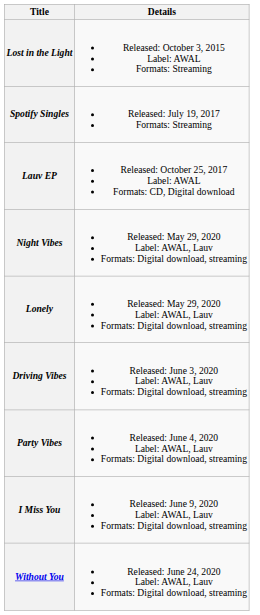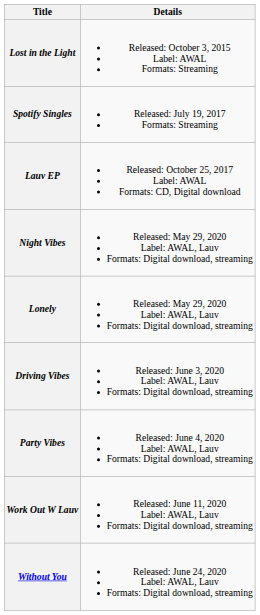 <table class="wikitable plainrowheaders" style="text-align:center">
 <tr>
 <th scope="col">Title</th>
 <th scope="col">Details</th>
 </tr>
 <tr>
 <th scope="row"><em>Lost in the Light</em></th>
 <td><br><ul><li>Released: October 3, 2015</li><li>Label: AWAL</li><li>Formats: Streaming</li></ul></td>
 </tr>
 <tr>
 <th scope="row"><em>Spotify Singles</em></th>
 <td><br><ul><li>Released: July 19, 2017</li><li>Formats: Streaming</li></ul></td>
 </tr>
 <tr>
 <th scope="row"><em>Lauv EP</em></th>
 <td><br><ul><li>Released: October 25, 2017 </li><li>Label: AWAL</li><li>Formats: CD, Digital download</li></ul></td>
 </tr>
 <tr>
 <th scope="row"><em>Night Vibes</em></th>
 <td><br><ul><li>Released: May 29, 2020</li><li>Label: AWAL, Lauv</li><li>Formats: Digital download, streaming</li></ul></td>
 </tr>
 <tr>
 <th scope="row"><em>Lonely</em></th>
 <td><br><ul><li>Released: May 29, 2020</li><li>Label: AWAL, Lauv</li><li>Formats: Digital download, streaming</li></ul></td>
 </tr>
 <tr>
 <th scope="row"><em>Driving Vibes</em></th>
 <td><br><ul><li>Released: June 3, 2020</li><li>Label: AWAL, Lauv</li><li>Formats: Digital download, streaming</li></ul></td>
 </tr>
 <tr>
 <th scope="row"><em>Party Vibes</em></th>
 <td><br><ul><li>Released: June 4, 2020</li><li>Label: AWAL, Lauv</li><li>Formats: Digital download, streaming</li></ul></td>
 </tr>
 <tr>
-<th scope="row"><em>I Miss You</em></th>
-<td><br><ul><li>Released: June 9, 2020</li><li>Label: AWAL, Lauv</li><li>Formats: Digital download, streaming</li></ul></td>
+<th scope="row"><em>Work Out W Lauv</em></th>
+<td><br><ul><li>Released: June 11, 2020</li><li>Label: AWAL, Lauv</li><li>Formats: Digital download, streaming</li></ul></td>
 </tr>
 <tr>
 <th scope="row"><em><a href='#'>Without You</a></em></th>
 <td><br><ul><li>Released: June 24, 2020</li><li>Label: AWAL, Lauv</li><li>Formats: Digital download, streaming</li></ul></td>
 </tr>
 </table>
